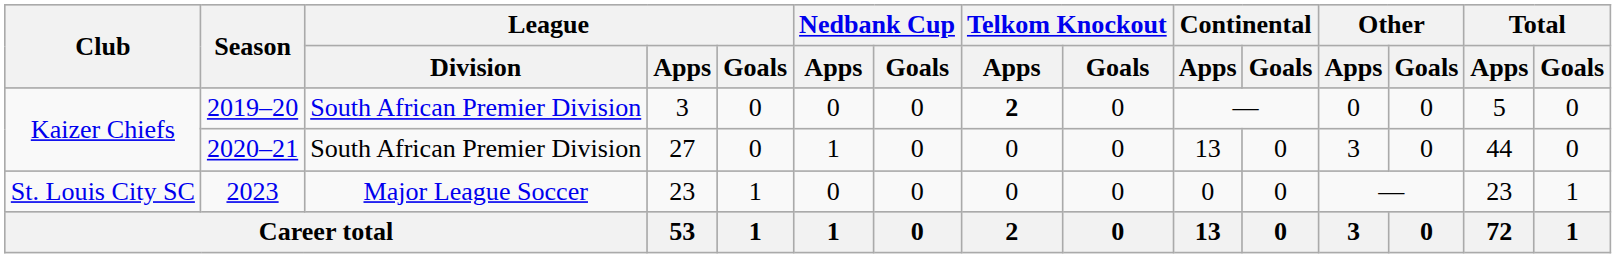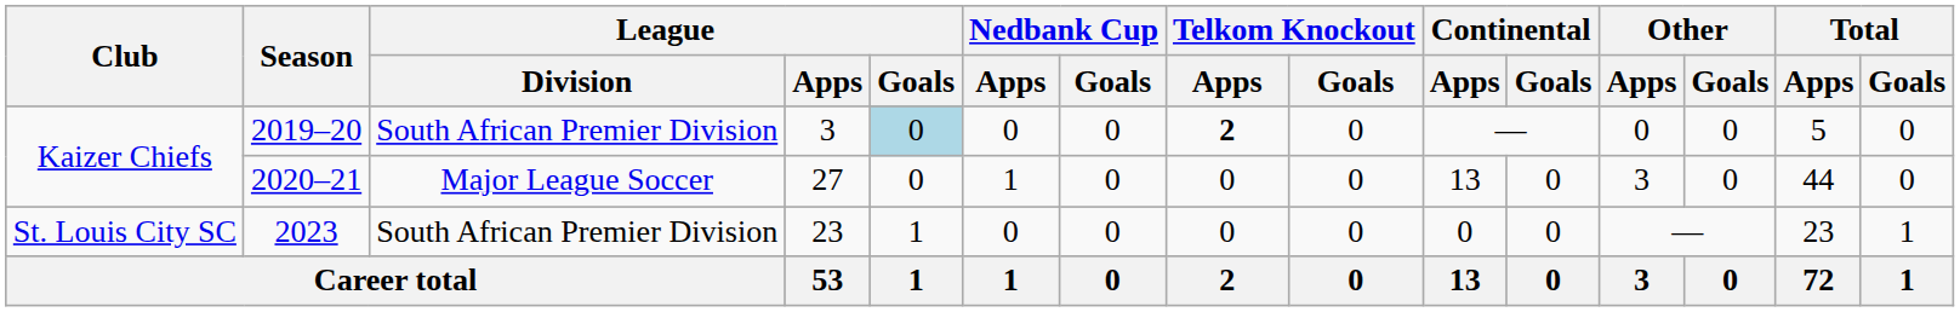 <table class="wikitable" style="text-align: center">
 <tr>
 <th rowspan="2">Club</th>
 <th rowspan="2">Season</th>
 <th colspan="3">League</th>
 <th colspan="2"><a href='#'>Nedbank Cup</a></th>
 <th colspan="2"><a href='#'>Telkom Knockout</a></th>
 <th colspan="2">Continental</th>
 <th colspan="2">Other</th>
 <th colspan="2">Total</th>
 </tr>
 <tr>
 <th>Division</th>
 <th>Apps</th>
 <th>Goals</th>
 <th>Apps</th>
 <th>Goals</th>
 <th>Apps</th>
 <th>Goals</th>
 <th>Apps</th>
 <th>Goals</th>
 <th>Apps</th>
 <th>Goals</th>
 <th>Apps</th>
 <th>Goals</th>
 </tr>
 <tr>
 <td rowspan="2"><a href='#'>Kaizer Chiefs</a></td>
 <td><a href='#'>2019–20</a></td>
 <td><a href='#'>South African Premier Division</a></td>
 <td>3</td>
-<td>0</td>
+<td style="background: lightblue;">0</td>
 <td>0</td>
 <td>0</td>
 <td><strong>2</strong></td>
 <td>0</td>
 <td colspan="2">—</td>
 <td>0</td>
 <td>0</td>
 <td>5</td>
 <td>0</td>
 </tr>
 <tr>
 <td><a href='#'>2020–21</a></td>
-<td>South African Premier Division</td>
+<td><a href='#'>Major League Soccer</a></td>
 <td>27</td>
 <td>0</td>
 <td>1</td>
 <td>0</td>
 <td>0</td>
 <td>0</td>
 <td>13</td>
 <td>0</td>
 <td>3</td>
 <td>0</td>
 <td>44</td>
 <td>0</td>
 </tr>
 <tr>
 <td rowspan="1"><a href='#'>St. Louis City SC</a></td>
 <td><a href='#'>2023</a></td>
-<td><a href='#'>Major League Soccer</a></td>
+<td>South African Premier Division</td>
 <td>23</td>
 <td>1</td>
 <td>0</td>
 <td>0</td>
 <td>0</td>
 <td>0</td>
 <td>0</td>
 <td>0</td>
 <td colspan="2">—</td>
 <td>23</td>
 <td>1</td>
 </tr>
 <tr>
 <th colspan="3">Career total</th>
 <th>53</th>
 <th>1</th>
 <th>1</th>
 <th>0</th>
 <th>2</th>
 <th>0</th>
 <th>13</th>
 <th>0</th>
 <th>3</th>
 <th>0</th>
 <th>72</th>
 <th>1</th>
 </tr>
 </table>
